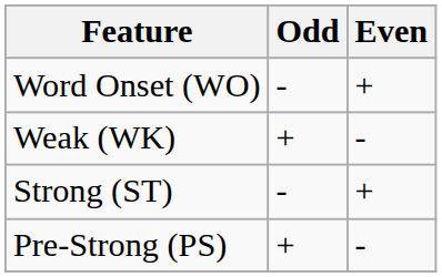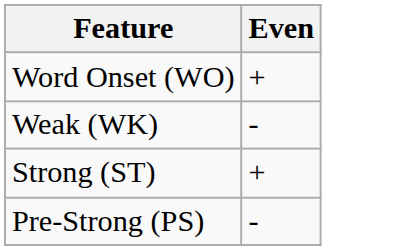 <table class="wikitable">
 <tr>
 <th>Feature</th>
-<th>Odd</th>
 <th>Even</th>
 </tr>
 <tr>
 <td>Word Onset (WO)</td>
-<td>-</td>
 <td>+</td>
 </tr>
 <tr>
 <td>Weak (WK)</td>
-<td>+</td>
 <td>-</td>
 </tr>
 <tr>
 <td>Strong (ST)</td>
-<td>-</td>
 <td>+</td>
 </tr>
 <tr>
 <td>Pre-Strong (PS)</td>
-<td>+</td>
 <td>-</td>
 </tr>
 </table>
